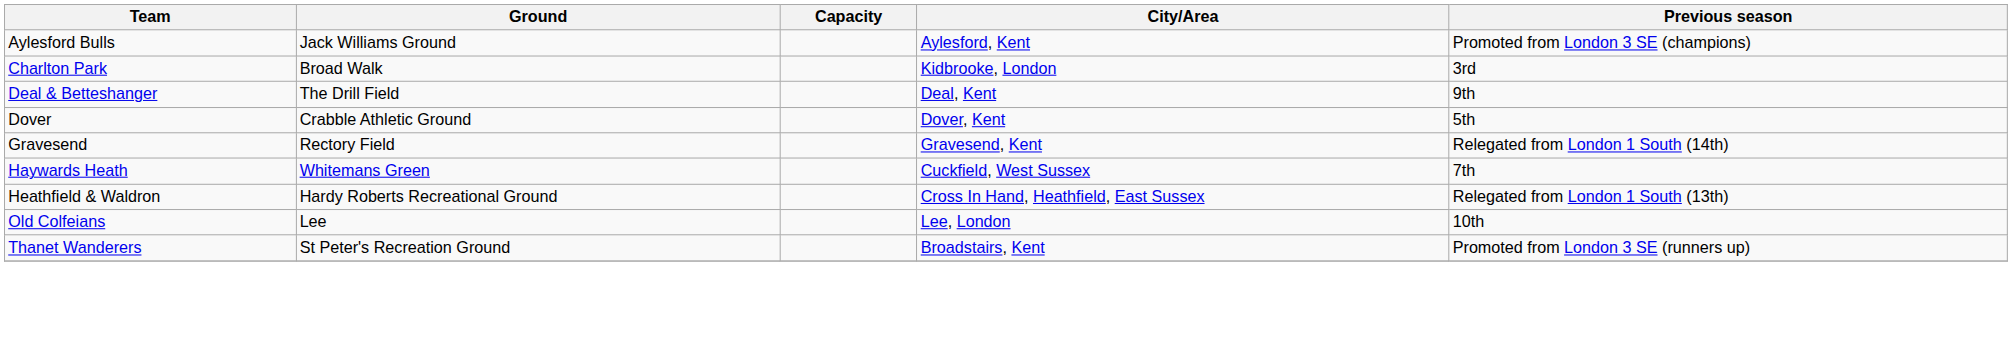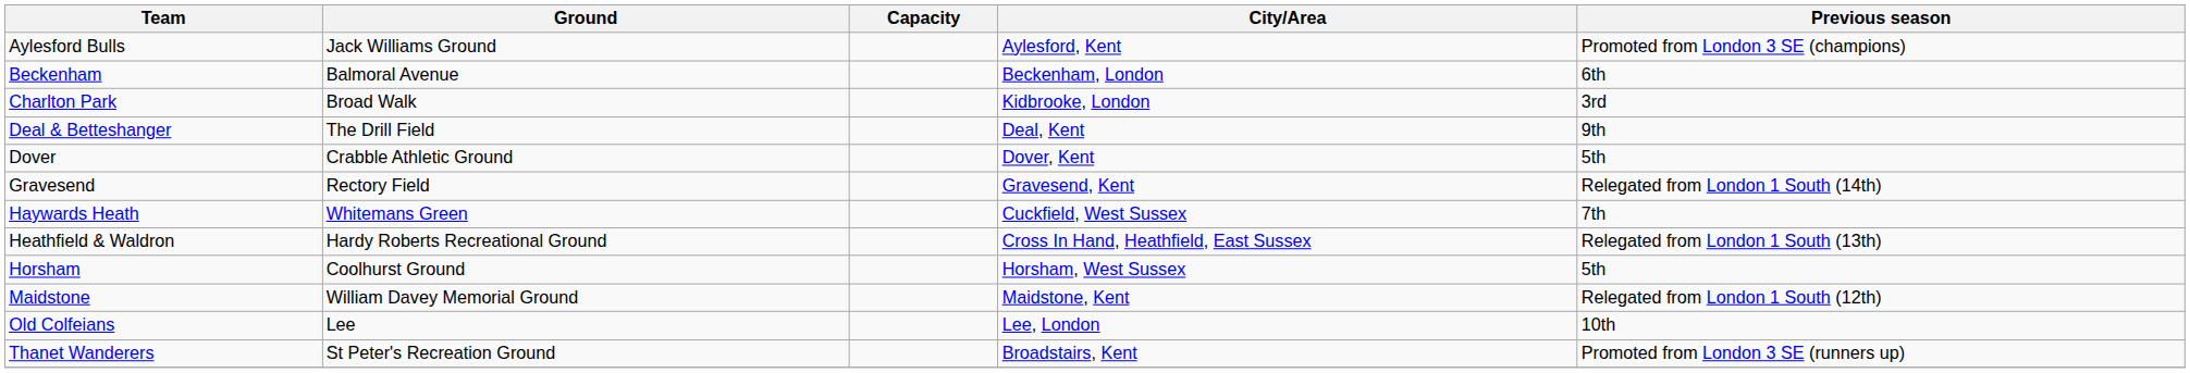 <table class="wikitable sortable" width=100%>
 <tr>
 <th>Team</th>
 <th>Ground</th>
 <th>Capacity</th>
 <th>City/Area</th>
 <th>Previous season</th>
 </tr>
 <tr>
 <td>Aylesford Bulls</td>
 <td>Jack Williams Ground</td>
 <td></td>
 <td><a href='#'>Aylesford</a>, <a href='#'>Kent</a></td>
 <td>Promoted from <a href='#'>London 3 SE</a> (champions)</td>
+</tr>
+<tr>
+<td><a href='#'>Beckenham</a></td>
+<td>Balmoral Avenue</td>
+<td></td>
+<td><a href='#'>Beckenham</a>, <a href='#'>London</a></td>
+<td>6th</td>
 </tr>
 <tr>
 <td><a href='#'>Charlton Park</a></td>
 <td>Broad Walk</td>
 <td></td>
 <td><a href='#'>Kidbrooke</a>, <a href='#'>London</a></td>
 <td>3rd</td>
 </tr>
 <tr>
 <td><a href='#'>Deal & Betteshanger</a></td>
 <td>The Drill Field</td>
 <td></td>
 <td><a href='#'>Deal</a>, <a href='#'>Kent</a></td>
 <td>9th</td>
 </tr>
 <tr>
 <td>Dover</td>
 <td>Crabble Athletic Ground</td>
 <td></td>
 <td><a href='#'>Dover</a>, <a href='#'>Kent</a></td>
 <td>5th</td>
 </tr>
 <tr>
 <td>Gravesend</td>
 <td>Rectory Field</td>
 <td></td>
 <td><a href='#'>Gravesend</a>, <a href='#'>Kent</a></td>
 <td>Relegated from <a href='#'>London 1 South</a> (14th)</td>
 </tr>
 <tr>
 <td><a href='#'>Haywards Heath</a></td>
 <td><a href='#'>Whitemans Green</a></td>
 <td></td>
 <td><a href='#'>Cuckfield</a>, <a href='#'>West Sussex</a></td>
 <td>7th</td>
 </tr>
 <tr>
 <td>Heathfield & Waldron</td>
 <td>Hardy Roberts Recreational Ground</td>
 <td></td>
 <td><a href='#'>Cross In Hand</a>, <a href='#'>Heathfield</a>, <a href='#'>East Sussex</a></td>
 <td>Relegated from <a href='#'>London 1 South</a> (13th)</td>
 </tr>
 <tr>
+<td><a href='#'>Horsham</a></td>
+<td>Coolhurst Ground</td>
+<td></td>
+<td><a href='#'>Horsham</a>, <a href='#'>West Sussex</a></td>
+<td>5th</td>
+</tr>
+<tr>
+<td><a href='#'>Maidstone</a></td>
+<td>William Davey Memorial Ground</td>
+<td></td>
+<td><a href='#'>Maidstone</a>, <a href='#'>Kent</a></td>
+<td>Relegated from <a href='#'>London 1 South</a> (12th)</td>
+</tr>
+<tr>
 <td><a href='#'>Old Colfeians</a></td>
 <td>Lee</td>
 <td></td>
 <td><a href='#'>Lee</a>, <a href='#'>London</a></td>
 <td>10th</td>
 </tr>
 <tr>
 <td><a href='#'>Thanet Wanderers</a></td>
 <td>St Peter's Recreation Ground</td>
 <td></td>
 <td><a href='#'>Broadstairs</a>, <a href='#'>Kent</a></td>
 <td>Promoted from <a href='#'>London 3 SE</a> (runners up)</td>
 </tr>
 <tr>
 </tr>
 </table>
